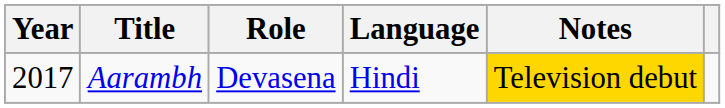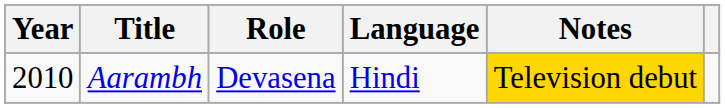 <table class="wikitable plainrowheaders" id="filmography">
 <tr style="background:#ccc; text-align:center;">
 <th>Year</th>
 <th>Title</th>
 <th>Role</th>
 <th>Language</th>
 <th>Notes</th>
 <th></th>
 </tr>
 <tr>
-<td>2017</td>
+<td>2010</td>
 <td><em><a href='#'>Aarambh</a></em></td>
 <td><a href='#'>Devasena</a></td>
 <td><a href='#'>Hindi</a></td>
 <td style="background: gold;">Television debut</td>
 </tr>
 </table>
